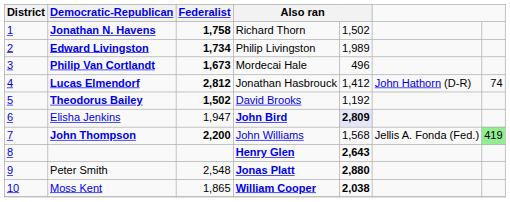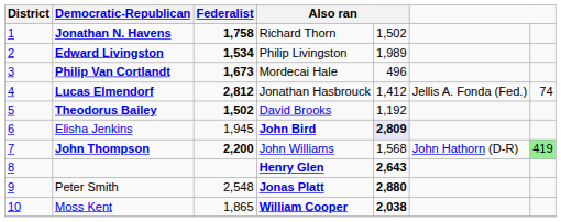 <table class=wikitable>
 <tr bgcolor=lightgrey>
 <th>District</th>
 <th><a href='#'>Democratic-Republican</a></th>
 <th><a href='#'>Federalist</a></th>
 <th colspan="2">Also ran</th>
 </tr>
 <tr>
 <td><a href='#'>1</a></td>
 <td><strong><a href='#'>Jonathan N. Havens</a></strong></td>
 <td align="right"><strong>1,758</strong></td>
 <td>Richard Thorn</td>
 <td align="right">1,502</td>
 <td></td>
 <td></td>
 </tr>
 <tr>
 <td><a href='#'>2</a></td>
 <td><strong><a href='#'>Edward Livingston</a></strong></td>
-<td align="right"><strong>1,734</strong></td>
+<td align="right"><strong>1,534</strong></td>
 <td>Philip Livingston</td>
 <td align="right">1,989</td>
 <td></td>
 <td></td>
 </tr>
 <tr>
 <td><a href='#'>3</a></td>
 <td><strong><a href='#'>Philip Van Cortlandt</a></strong></td>
 <td align="right"><strong>1,673</strong></td>
 <td>Mordecai Hale</td>
 <td align="right">496</td>
 <td></td>
 <td></td>
 </tr>
 <tr>
 <td><a href='#'>4</a></td>
 <td><strong><a href='#'>Lucas Elmendorf</a></strong></td>
 <td align="right"><strong>2,812</strong></td>
 <td>Jonathan Hasbrouck</td>
 <td align="right">1,412</td>
-<td><a href='#'>John Hathorn</a> (D-R)</td>
+<td>Jellis A. Fonda (Fed.)</td>
 <td align="right">74</td>
 </tr>
 <tr>
 <td><a href='#'>5</a></td>
 <td><strong><a href='#'>Theodorus Bailey</a></strong></td>
 <td align="right"><strong>1,502</strong></td>
 <td><a href='#'>David Brooks</a></td>
 <td align="right">1,192</td>
 <td></td>
 <td></td>
 </tr>
 <tr>
 <td><a href='#'>6</a></td>
 <td><a href='#'>Elisha Jenkins</a></td>
-<td align="right">1,947</td>
+<td align="right">1,945</td>
 <td><strong><a href='#'>John Bird</a></strong></td>
 <td align="right" style="background: lavender;"><strong>2,809</strong></td>
 <td></td>
 <td></td>
 </tr>
 <tr>
 <td><a href='#'>7</a></td>
 <td><strong><a href='#'>John Thompson</a></strong></td>
 <td align="right"><strong>2,200</strong></td>
 <td><a href='#'>John Williams</a></td>
 <td align="right">1,568</td>
-<td>Jellis A. Fonda (Fed.)</td>
+<td><a href='#'>John Hathorn</a> (D-R)</td>
 <td align="right" style="background: lightgreen;">419</td>
 </tr>
 <tr>
 <td><a href='#'>8</a></td>
 <td></td>
 <td></td>
 <td><strong><a href='#'>Henry Glen</a></strong></td>
 <td align="right"><strong>2,643</strong></td>
 <td></td>
 <td></td>
 </tr>
 <tr>
 <td><a href='#'>9</a></td>
 <td>Peter Smith</td>
 <td align="right">2,548</td>
 <td><strong><a href='#'>Jonas Platt</a></strong></td>
 <td align="right"><strong>2,880</strong></td>
 <td></td>
 <td></td>
 </tr>
 <tr>
 <td><a href='#'>10</a></td>
 <td><a href='#'>Moss Kent</a></td>
 <td align="right">1,865</td>
 <td><strong><a href='#'>William Cooper</a></strong></td>
 <td align="right"><strong>2,038</strong></td>
 <td></td>
 <td></td>
 </tr>
 <tr>
 </tr>
 </table>
